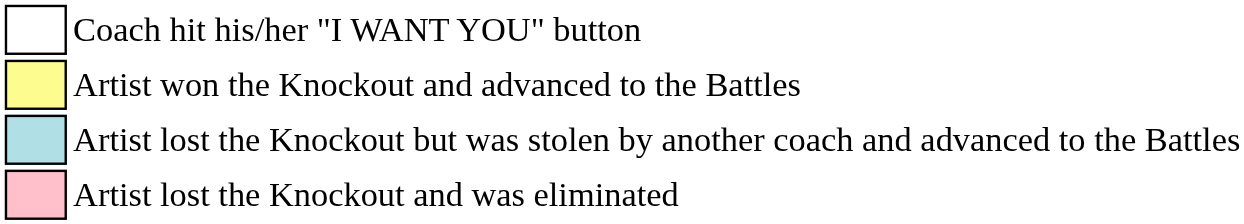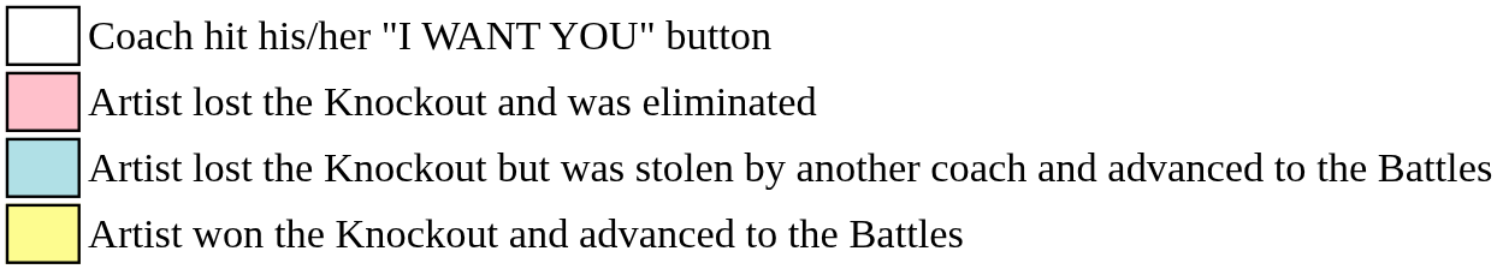 <table class="toccolours" style="font-size: 90%; white-space: nowrap;">
 <tr>
 <td style="background:white; border:1px solid black;"> <strong></strong> </td>
 <td>Coach hit his/her "I WANT YOU" button</td>
 </tr>
 <tr>
-<td style="background:#fdfc8f; border:1px solid black;">      </td>
-<td>Artist won the Knockout and advanced to the Battles</td>
+<td style="background:pink; border:1px solid black;">      </td>
+<td>Artist lost the Knockout and was eliminated</td>
 </tr>
 <tr>
 <td style="background:#b0e0e6; border:1px solid black;">      </td>
 <td>Artist lost the Knockout but was stolen by another coach and advanced to the Battles</td>
 </tr>
 <tr>
-<td style="background:pink; border:1px solid black;">      </td>
-<td>Artist lost the Knockout and was eliminated</td>
+<td style="background:#fdfc8f; border:1px solid black;">      </td>
+<td>Artist won the Knockout and advanced to the Battles</td>
 </tr>
 </table>
